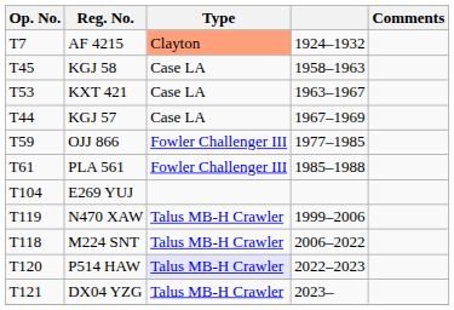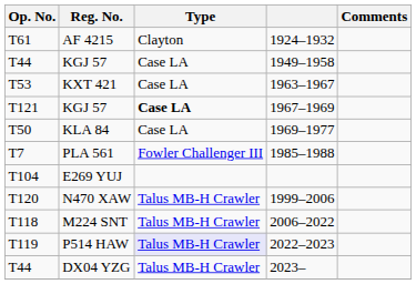 <table class="wikitable">
 <tr>
 <th>Op. No.</th>
 <th>Reg. No.</th>
 <th>Type</th>
 <th></th>
 <th>Comments</th>
 </tr>
 <tr>
-<td>T7</td>
+<td>T61</td>
 <td>AF 4215</td>
-<td style="background: lightsalmon;">Clayton</td>
+<td>Clayton</td>
 <td>1924–1932</td>
 <td></td>
 </tr>
 <tr>
-<td>T45</td>
-<td>KGJ 58</td>
+<td>T44</td>
+<td>KGJ 57</td>
 <td>Case LA</td>
-<td>1958–1963</td>
+<td>1949–1958</td>
 <td></td>
 </tr>
 <tr>
 <td>T53</td>
 <td>KXT 421</td>
 <td>Case LA</td>
 <td>1963–1967</td>
 <td></td>
 </tr>
 <tr>
-<td>T44</td>
+<td>T121</td>
 <td>KGJ 57</td>
-<td>Case LA</td>
+<td><strong>Case LA</strong></td>
 <td>1967–1969</td>
 <td></td>
 </tr>
 <tr>
-<td>T59</td>
-<td>OJJ 866</td>
-<td><a href='#'>Fowler Challenger III</a></td>
-<td>1977–1985</td>
+<td>T50</td>
+<td>KLA 84</td>
+<td>Case LA</td>
+<td>1969–1977</td>
 <td></td>
 </tr>
 <tr>
-<td>T61</td>
+<td>T7</td>
 <td>PLA 561</td>
 <td><a href='#'>Fowler Challenger III</a></td>
 <td>1985–1988</td>
 <td></td>
 </tr>
 <tr>
 <td>T104</td>
 <td>E269 YUJ</td>
 <td></td>
 <td></td>
 <td></td>
 </tr>
 <tr>
-<td>T119</td>
+<td>T120</td>
 <td>N470 XAW</td>
 <td><a href='#'>Talus MB-H Crawler</a></td>
 <td>1999–2006</td>
 <td></td>
 </tr>
 <tr>
 <td>T118</td>
 <td>M224 SNT</td>
 <td><a href='#'>Talus MB-H Crawler</a></td>
 <td>2006–2022</td>
 <td></td>
 </tr>
 <tr>
-<td>T120</td>
+<td>T119</td>
 <td>P514 HAW</td>
 <td style="background: lavender;"><a href='#'>Talus MB-H Crawler</a></td>
 <td>2022–2023</td>
 <td></td>
 </tr>
 <tr>
-<td>T121</td>
+<td>T44</td>
 <td>DX04 YZG</td>
 <td><a href='#'>Talus MB-H Crawler</a></td>
 <td>2023–</td>
 <td></td>
 </tr>
 <tr>
 </tr>
 </table>
